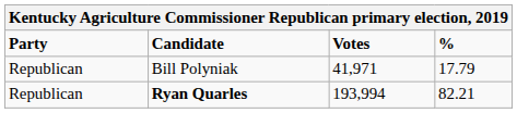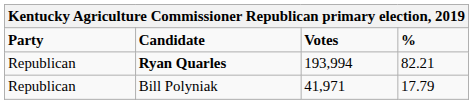 <table class="wikitable">
 <tr>
 <th colspan="4">Kentucky Agriculture Commissioner Republican primary election, 2019</th>
 </tr>
 <tr>
 <td><strong>Party</strong></td>
 <td><strong>Candidate</strong></td>
 <td><strong>Votes</strong></td>
 <td><strong>%</strong></td>
 </tr>
 <tr>
 <td>Republican</td>
+<td><strong>Ryan Quarles</strong></td>
+<td>193,994</td>
+<td>82.21</td>
+</tr>
+<tr>
+<td>Republican</td>
 <td>Bill Polyniak</td>
 <td>41,971</td>
 <td>17.79</td>
 </tr>
-<tr>
-<td>Republican</td>
-<td><strong>Ryan Quarles</strong></td>
-<td>193,994</td>
-<td>82.21</td>
-</tr>
 </table>
